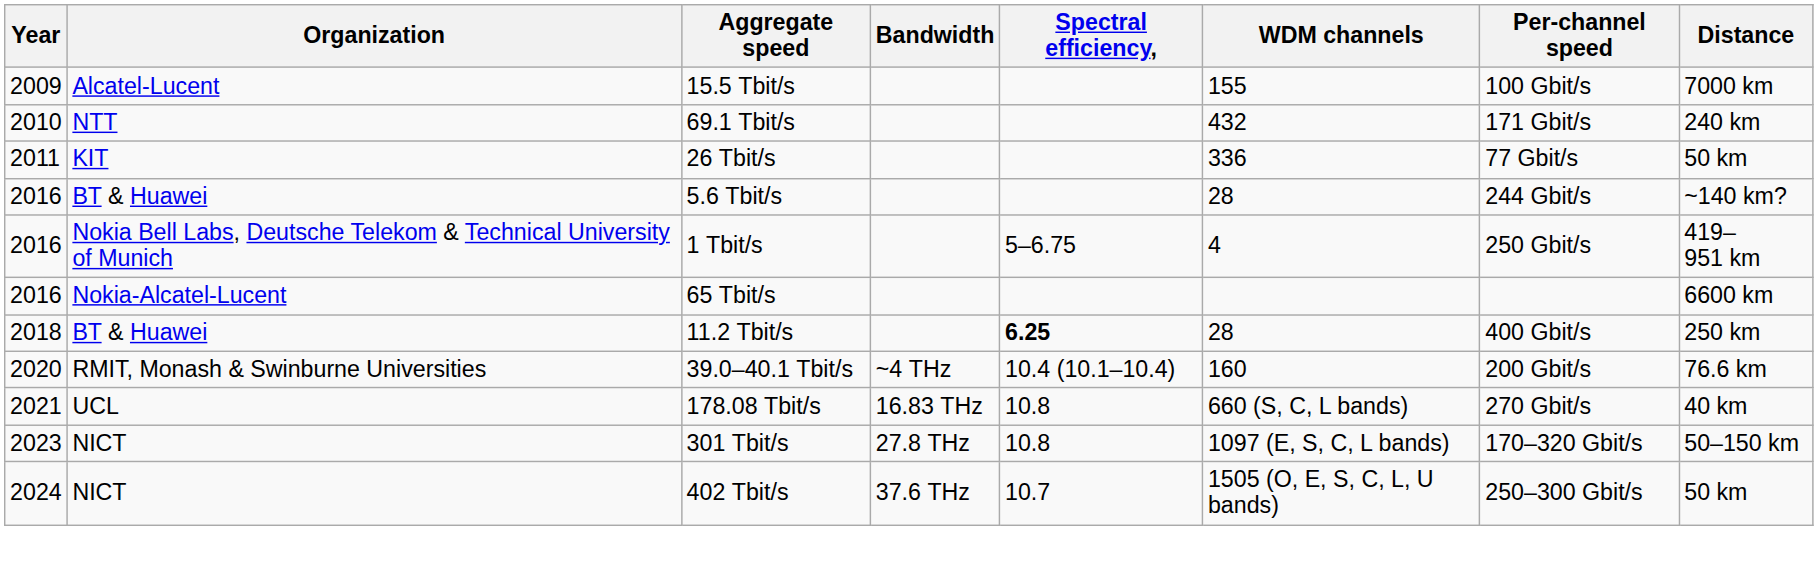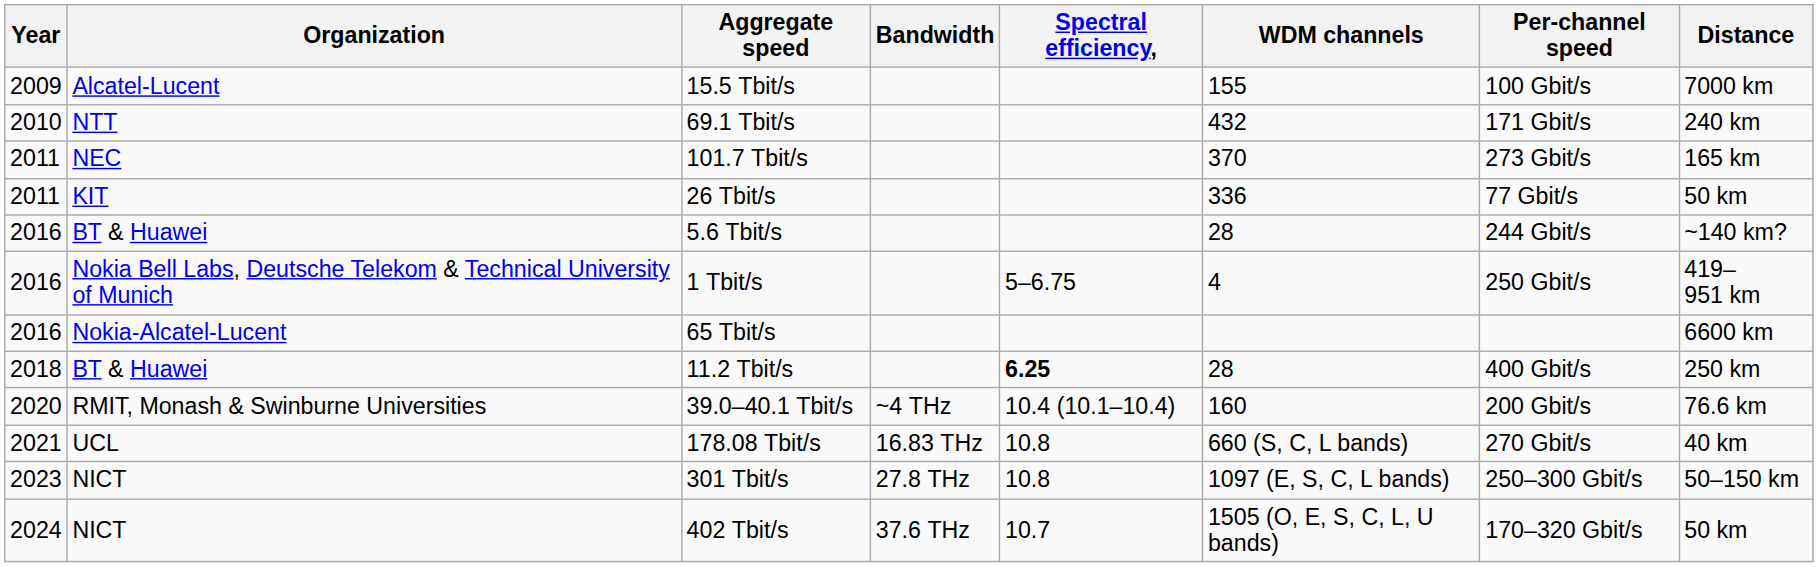 <table class=wikitable>
 <tr>
 <th>Year</th>
 <th>Organization</th>
 <th>Aggregate speed</th>
 <th>Bandwidth</th>
 <th><a href='#'>Spectral efficiency</a>, </th>
 <th>WDM channels</th>
 <th>Per-channel speed</th>
 <th>Distance</th>
 </tr>
 <tr>
 <td>2009</td>
 <td><a href='#'>Alcatel-Lucent</a></td>
 <td>15.5 Tbit/s</td>
 <td></td>
 <td></td>
 <td>155</td>
 <td>100 Gbit/s</td>
 <td>7000 km</td>
 </tr>
 <tr>
 <td>2010</td>
 <td><a href='#'>NTT</a></td>
 <td>69.1 Tbit/s</td>
 <td></td>
 <td></td>
 <td>432</td>
 <td>171 Gbit/s</td>
 <td>240 km</td>
+</tr>
+<tr>
+<td>2011</td>
+<td><a href='#'>NEC</a></td>
+<td>101.7 Tbit/s</td>
+<td></td>
+<td></td>
+<td>370</td>
+<td>273 Gbit/s</td>
+<td>165 km</td>
 </tr>
 <tr>
 <td>2011</td>
 <td><a href='#'>KIT</a></td>
 <td>26 Tbit/s</td>
 <td></td>
 <td></td>
 <td>336</td>
 <td>77 Gbit/s</td>
 <td>50 km</td>
 </tr>
 <tr>
 <td>2016</td>
 <td><a href='#'>BT</a> & <a href='#'>Huawei</a></td>
 <td>5.6 Tbit/s</td>
 <td></td>
 <td></td>
 <td>28</td>
 <td>244 Gbit/s</td>
 <td>~140 km?</td>
 </tr>
 <tr>
 <td>2016</td>
 <td><a href='#'>Nokia Bell Labs</a>, <a href='#'>Deutsche Telekom</a> & <a href='#'>Technical University of Munich</a></td>
 <td>1 Tbit/s</td>
 <td></td>
 <td>5–6.75</td>
 <td>4</td>
 <td>250 Gbit/s</td>
 <td>419–951 km</td>
 </tr>
 <tr>
 <td>2016</td>
 <td><a href='#'>Nokia-Alcatel-Lucent</a></td>
 <td>65 Tbit/s</td>
 <td></td>
 <td></td>
 <td></td>
 <td></td>
 <td>6600 km</td>
 </tr>
 <tr>
 <td>2018</td>
 <td><a href='#'>BT</a> & <a href='#'>Huawei</a></td>
 <td>11.2 Tbit/s</td>
 <td></td>
 <td><strong>6.25</strong></td>
 <td>28</td>
 <td>400 Gbit/s</td>
 <td>250 km</td>
 </tr>
 <tr>
 <td>2020</td>
 <td>RMIT, Monash & Swinburne Universities</td>
 <td>39.0–40.1 Tbit/s</td>
 <td>~4 THz</td>
 <td>10.4 (10.1–10.4)</td>
 <td>160</td>
 <td>200 Gbit/s</td>
 <td>76.6 km</td>
 </tr>
 <tr>
 <td>2021</td>
 <td>UCL</td>
 <td>178.08 Tbit/s</td>
 <td>16.83 THz</td>
 <td>10.8</td>
 <td>660 (S, C, L bands)</td>
 <td>270 Gbit/s</td>
 <td>40 km</td>
 </tr>
 <tr>
 <td>2023</td>
 <td>NICT</td>
 <td>301 Tbit/s</td>
 <td>27.8 THz</td>
 <td>10.8</td>
 <td>1097 (E, S, C, L bands)</td>
-<td>170–320 Gbit/s</td>
+<td>250–300 Gbit/s</td>
 <td>50–150 km</td>
 </tr>
 <tr>
 <td>2024</td>
 <td>NICT</td>
 <td>402 Tbit/s</td>
 <td>37.6 THz</td>
 <td>10.7</td>
 <td>1505 (O, E, S, C, L, U bands)</td>
-<td>250–300 Gbit/s</td>
+<td>170–320 Gbit/s</td>
 <td>50 km</td>
 </tr>
 </table>
